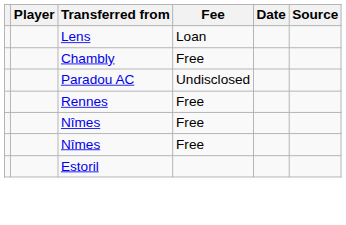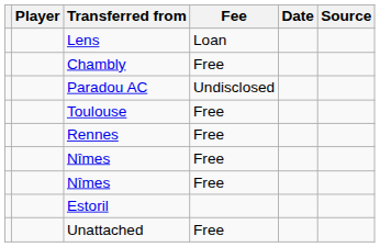 <table class="wikitable plainrowheaders sortable">
 <tr>
 <th></th>
 <th scope="col">Player</th>
 <th>Transferred from</th>
 <th style="width: 65px;">Fee</th>
 <th scope="col">Date</th>
 <th scope="col">Source</th>
 </tr>
 <tr>
 <td align=center></td>
 <td></td>
 <td> <a href='#'>Lens</a></td>
 <td>Loan</td>
 <td></td>
 <td></td>
 </tr>
 <tr>
 <td align=center></td>
 <td></td>
 <td> <a href='#'>Chambly</a></td>
 <td>Free</td>
 <td></td>
 <td></td>
 </tr>
 <tr>
 <td align=center></td>
 <td></td>
 <td> <a href='#'>Paradou AC</a></td>
 <td>Undisclosed</td>
 <td></td>
 <td></td>
 </tr>
 <tr>
 <td align=center></td>
 <td></td>
+<td> <a href='#'>Toulouse</a></td>
+<td>Free</td>
+<td></td>
+<td></td>
+</tr>
+<tr>
+<td align=center></td>
+<td></td>
 <td> <a href='#'>Rennes</a></td>
 <td>Free</td>
 <td></td>
 <td></td>
 </tr>
 <tr>
 <td align=center></td>
 <td></td>
 <td> <a href='#'>Nîmes</a></td>
 <td>Free</td>
 <td></td>
 <td></td>
 </tr>
 <tr>
 <td align=center></td>
 <td></td>
 <td> <a href='#'>Nîmes</a></td>
 <td>Free</td>
 <td></td>
 <td></td>
 </tr>
 <tr>
 <td align=center></td>
 <td></td>
 <td> <a href='#'>Estoril</a></td>
 <td></td>
 <td></td>
 <td></td>
 </tr>
+<tr>
+<td align=center></td>
+<td></td>
+<td>Unattached</td>
+<td>Free</td>
+<td></td>
+<td></td>
+</tr>
 </table>
